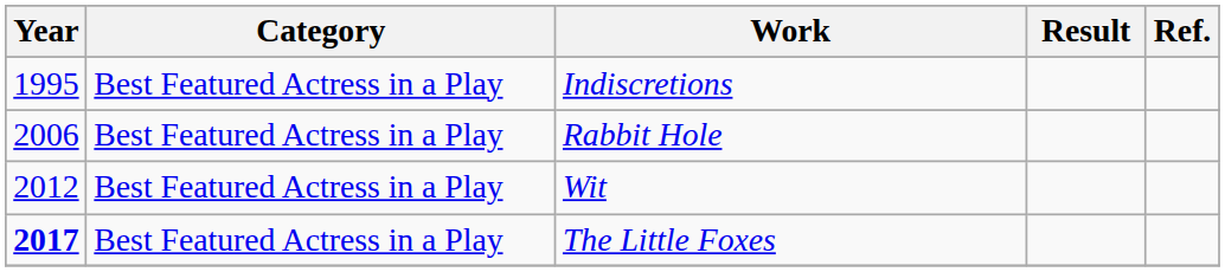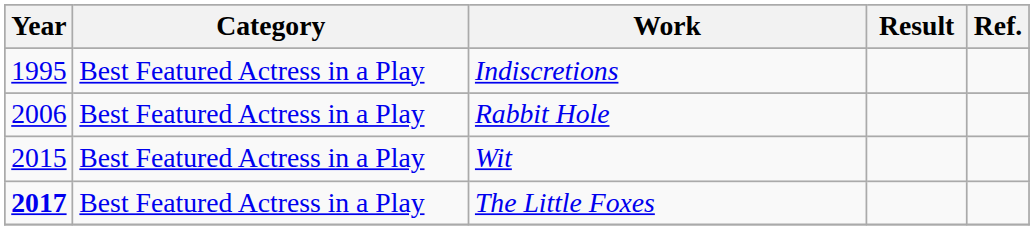 <table class="wikitable sortable" width="95%">
 <tr>
 <th width="5%">Year</th>
 <th width="40%">Category</th>
 <th width="40%">Work</th>
 <th width="10%">Result</th>
 <th width="5%">Ref.</th>
 </tr>
 <tr>
 <td align="center"><a href='#'>1995</a></td>
 <td><a href='#'>Best Featured Actress in a Play</a></td>
 <td><em><a href='#'>Indiscretions</a></em></td>
 <td></td>
 <td></td>
 </tr>
 <tr>
 <td align="center"><a href='#'>2006</a></td>
 <td><a href='#'>Best Featured Actress in a Play</a></td>
 <td><em><a href='#'>Rabbit Hole</a></em></td>
 <td></td>
 <td></td>
 </tr>
 <tr>
-<td align="center"><a href='#'>2012</a></td>
+<td align="center"><a href='#'>2015</a></td>
 <td><a href='#'>Best Featured Actress in a Play</a></td>
 <td><em><a href='#'>Wit</a></em></td>
 <td></td>
 <td></td>
 </tr>
 <tr>
 <td align="center"><strong><a href='#'>2017</a></strong></td>
 <td><a href='#'>Best Featured Actress in a Play</a></td>
 <td><em><a href='#'>The Little Foxes</a></em></td>
 <td></td>
 <td></td>
 </tr>
 <tr>
 </tr>
 </table>
